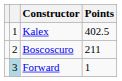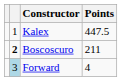 <table class="wikitable" style="font-size: 95%;">
 <tr>
 <th></th>
 <th></th>
 <th>Constructor</th>
 <th>Points</th>
 </tr>
 <tr>
 <td></td>
 <td align=center>1</td>
 <td> <a href='#'>Kalex</a></td>
-<td align=left>402.5</td>
+<td align=left>447.5</td>
 </tr>
 <tr>
 <td></td>
-<td align=center>2</td>
+<td align=center><strong>2</strong></td>
 <td> <a href='#'>Boscoscuro</a></td>
 <td align=left>211</td>
 </tr>
 <tr>
 <td></td>
 <td align=center style="background: lightblue;">3</td>
 <td> <a href='#'>Forward</a></td>
-<td align=left>1</td>
+<td align=left>4</td>
 </tr>
 </table>
